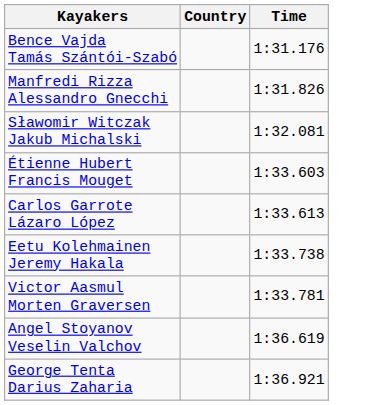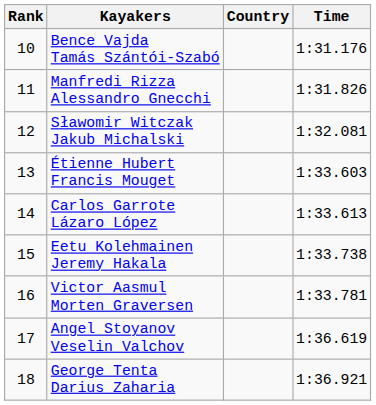 <table class="wikitable" style="text-align:center">
 <tr>
+<th>Rank</th>
 <th>Kayakers</th>
 <th>Country</th>
 <th>Time</th>
 </tr>
 <tr>
+<td>10</td>
 <td align=left><a href='#'>Bence Vajda</a><br><a href='#'>Tamás Szántói-Szabó</a></td>
 <td align=left></td>
 <td>1:31.176</td>
 </tr>
 <tr>
+<td>11</td>
 <td align=left><a href='#'>Manfredi Rizza</a><br><a href='#'>Alessandro Gnecchi</a></td>
 <td align=left></td>
 <td>1:31.826</td>
 </tr>
 <tr>
+<td>12</td>
 <td align=left><a href='#'>Sławomir Witczak</a><br><a href='#'>Jakub Michalski</a></td>
 <td align=left></td>
 <td>1:32.081</td>
 </tr>
 <tr>
+<td>13</td>
 <td align=left><a href='#'>Étienne Hubert</a><br><a href='#'>Francis Mouget</a></td>
 <td align=left></td>
 <td>1:33.603</td>
 </tr>
 <tr>
+<td>14</td>
 <td align=left><a href='#'>Carlos Garrote</a><br><a href='#'>Lázaro López</a></td>
 <td align=left></td>
 <td>1:33.613</td>
 </tr>
 <tr>
+<td>15</td>
 <td align=left><a href='#'>Eetu Kolehmainen</a><br><a href='#'>Jeremy Hakala</a></td>
 <td align=left></td>
 <td>1:33.738</td>
 </tr>
 <tr>
+<td>16</td>
 <td align=left><a href='#'>Victor Aasmul</a><br><a href='#'>Morten Graversen</a></td>
 <td align=left></td>
 <td>1:33.781</td>
 </tr>
 <tr>
+<td>17</td>
 <td align=left><a href='#'>Angel Stoyanov</a><br><a href='#'>Veselin Valchov</a></td>
 <td align=left></td>
 <td>1:36.619</td>
 </tr>
 <tr>
+<td>18</td>
 <td align=left><a href='#'>George Tenta</a><br><a href='#'>Darius Zaharia</a></td>
 <td align=left></td>
 <td>1:36.921</td>
 </tr>
 </table>
